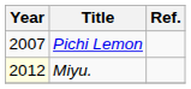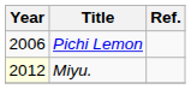 <table class="wikitable">
 <tr>
 <th>Year</th>
 <th>Title</th>
 <th>Ref.</th>
 </tr>
 <tr>
-<td>2007</td>
+<td>2006</td>
 <td><em><a href='#'>Pichi Lemon</a></em></td>
 <td></td>
 </tr>
 <tr>
 <td style="background: lightyellow;">2012</td>
 <td><em>Miyu.</em></td>
 <td></td>
 </tr>
 <tr>
 </tr>
 </table>
